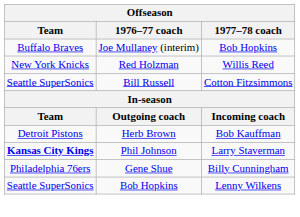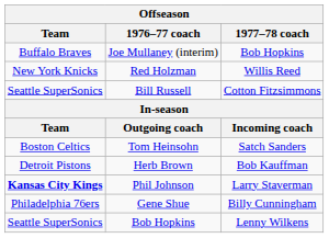 <table class="wikitable" border="1" style="text-align: center">
 <tr>
 <th colspan="3">Offseason</th>
 </tr>
 <tr>
 <th>Team</th>
 <th>1976–77 coach</th>
 <th>1977–78 coach</th>
 </tr>
 <tr>
 <td><a href='#'>Buffalo Braves</a></td>
 <td><a href='#'>Joe Mullaney</a> (interim)</td>
 <td><a href='#'>Bob Hopkins</a></td>
 </tr>
 <tr>
 <td><a href='#'>New York Knicks</a></td>
 <td><a href='#'>Red Holzman</a></td>
 <td><a href='#'>Willis Reed</a></td>
 </tr>
 <tr>
 <td><a href='#'>Seattle SuperSonics</a></td>
 <td><a href='#'>Bill Russell</a></td>
 <td><a href='#'>Cotton Fitzsimmons</a></td>
 </tr>
 <tr>
 <th colspan="3">In-season</th>
 </tr>
 <tr>
 <th>Team</th>
 <th>Outgoing coach</th>
 <th>Incoming coach</th>
 </tr>
 <tr>
+<td><a href='#'>Boston Celtics</a></td>
+<td><a href='#'>Tom Heinsohn</a></td>
+<td><a href='#'>Satch Sanders</a></td>
+</tr>
+<tr>
 <td><a href='#'>Detroit Pistons</a></td>
 <td><a href='#'>Herb Brown</a></td>
 <td><a href='#'>Bob Kauffman</a></td>
 </tr>
 <tr>
 <td><strong><a href='#'>Kansas City Kings</a></strong></td>
 <td><a href='#'>Phil Johnson</a></td>
 <td><a href='#'>Larry Staverman</a></td>
 </tr>
 <tr>
 <td><a href='#'>Philadelphia 76ers</a></td>
 <td><a href='#'>Gene Shue</a></td>
 <td><a href='#'>Billy Cunningham</a></td>
 </tr>
 <tr>
 <td><a href='#'>Seattle SuperSonics</a></td>
 <td><a href='#'>Bob Hopkins</a></td>
 <td><a href='#'>Lenny Wilkens</a></td>
 </tr>
 </table>
